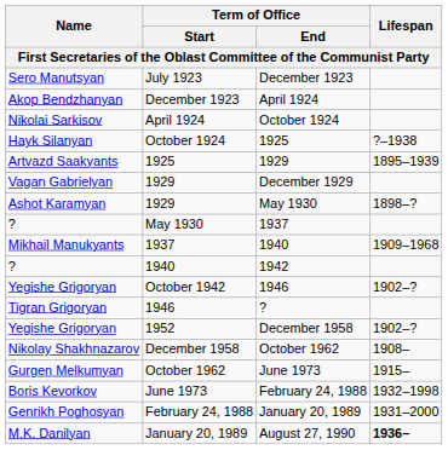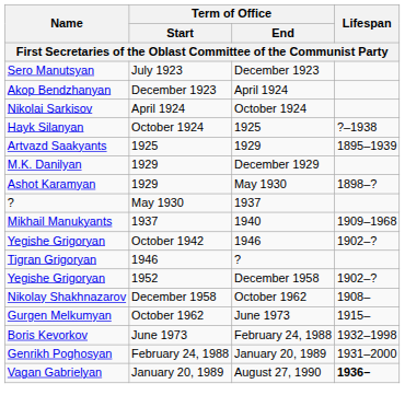 <table class="wikitable">
 <tr>
 <th rowspan="2">Name</th>
 <th colspan="2">Term of Office</th>
 <th rowspan="2">Lifespan</th>
 </tr>
 <tr>
 <th>Start</th>
 <th>End</th>
 </tr>
 <tr>
 <th colspan="4">First Secretaries of the Oblast Committee of the Communist Party</th>
 </tr>
 <tr>
 <td><a href='#'>Sero Manutsyan</a></td>
 <td>July 1923</td>
 <td>December 1923</td>
 <td></td>
 </tr>
 <tr>
 <td><a href='#'>Akop Bendzhanyan</a></td>
 <td>December 1923</td>
 <td>April 1924</td>
 <td></td>
 </tr>
 <tr>
 <td><a href='#'>Nikolai Sarkisov</a></td>
 <td>April 1924</td>
 <td>October 1924</td>
 <td></td>
 </tr>
 <tr>
 <td><a href='#'>Hayk Silanyan</a></td>
 <td>October 1924</td>
 <td>1925</td>
 <td>?–1938</td>
 </tr>
 <tr>
 <td><a href='#'>Artvazd Saakyants</a></td>
 <td>1925</td>
 <td>1929</td>
 <td>1895–1939</td>
 </tr>
 <tr>
-<td><a href='#'>Vagan Gabrielyan</a></td>
+<td><a href='#'>M.K. Danilyan</a></td>
 <td>1929</td>
 <td>December 1929</td>
 <td></td>
 </tr>
 <tr>
 <td><a href='#'>Ashot Karamyan</a></td>
 <td>1929</td>
 <td>May 1930</td>
 <td>1898–?</td>
 </tr>
 <tr>
 <td>?</td>
 <td>May 1930</td>
 <td>1937</td>
 <td></td>
 </tr>
 <tr>
 <td><a href='#'>Mikhail Manukyants</a></td>
 <td>1937</td>
 <td>1940</td>
 <td>1909–1968</td>
-</tr>
-<tr>
-<td>?</td>
-<td>1940</td>
-<td>1942</td>
-<td></td>
 </tr>
 <tr>
 <td><a href='#'>Yegishe Grigoryan</a></td>
 <td>October 1942</td>
 <td>1946</td>
 <td>1902–?</td>
 </tr>
 <tr>
 <td><a href='#'>Tigran Grigoryan</a></td>
 <td>1946</td>
 <td>?</td>
 <td></td>
 </tr>
 <tr>
 <td><a href='#'>Yegishe Grigoryan</a></td>
 <td>1952</td>
 <td>December 1958</td>
 <td>1902–?</td>
 </tr>
 <tr>
 <td><a href='#'>Nikolay Shakhnazarov</a></td>
 <td>December 1958</td>
 <td>October 1962</td>
 <td>1908–</td>
 </tr>
 <tr>
 <td><a href='#'>Gurgen Melkumyan</a></td>
 <td>October 1962</td>
 <td>June 1973</td>
 <td>1915–</td>
 </tr>
 <tr>
 <td><a href='#'>Boris Kevorkov</a></td>
 <td>June 1973</td>
 <td>February 24, 1988</td>
 <td>1932–1998</td>
 </tr>
 <tr>
 <td><a href='#'>Genrikh Poghosyan</a></td>
 <td>February 24, 1988</td>
 <td>January 20, 1989</td>
 <td>1931–2000</td>
 </tr>
 <tr>
-<td><a href='#'>M.K. Danilyan</a></td>
+<td><a href='#'>Vagan Gabrielyan</a></td>
 <td>January 20, 1989</td>
 <td>August 27, 1990</td>
 <td><strong>1936–</strong></td>
 </tr>
 </table>
